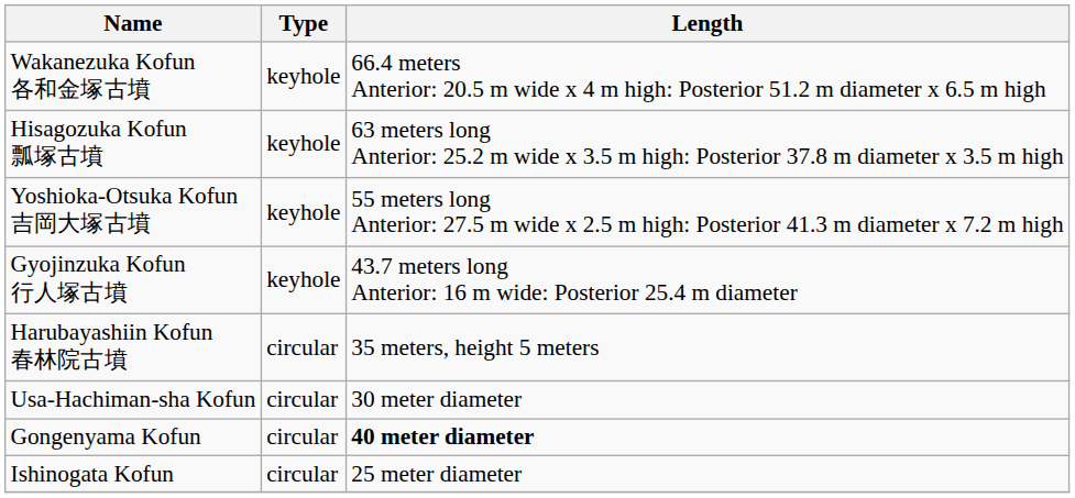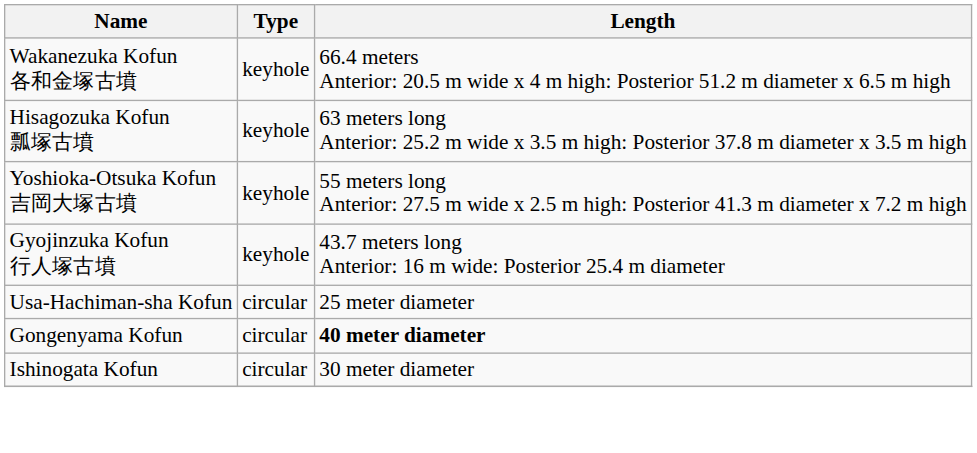 <table class="wikitable">
 <tr>
 <th>Name</th>
 <th>Type</th>
 <th>Length</th>
 </tr>
 <tr>
 <td>Wakanezuka Kofun<br>各和金塚古墳</td>
 <td>keyhole</td>
 <td>66.4 meters<br> Anterior: 20.5 m wide x 4 m high: Posterior 51.2 m diameter x 6.5 m high</td>
 </tr>
 <tr>
 <td>Hisagozuka Kofun<br>瓢塚古墳</td>
 <td>keyhole</td>
 <td>63 meters long<br>Anterior: 25.2 m wide x 3.5 m high: Posterior 37.8 m diameter x 3.5 m high</td>
 </tr>
 <tr>
 <td>Yoshioka-Otsuka Kofun <br>吉岡大塚古墳</td>
 <td>keyhole</td>
 <td>55 meters long<br>  Anterior: 27.5 m wide x 2.5 m high: Posterior 41.3 m diameter x 7.2 m high</td>
 </tr>
 <tr>
 <td>Gyojinzuka Kofun<br>行人塚古墳</td>
 <td>keyhole</td>
 <td>43.7 meters long<br> Anterior: 16 m wide: Posterior 25.4 m diameter</td>
 </tr>
 <tr>
-<td>Harubayashiin Kofun<br>春林院古墳</td>
-<td>circular</td>
-<td>35 meters, height 5 meters</td>
-</tr>
-<tr>
 <td>Usa-Hachiman-sha Kofun</td>
 <td>circular</td>
-<td>30 meter diameter</td>
+<td>25 meter diameter</td>
 </tr>
 <tr>
 <td>Gongenyama Kofun</td>
 <td>circular</td>
 <td><strong>40 meter diameter</strong></td>
 </tr>
 <tr>
 <td>Ishinogata Kofun</td>
 <td>circular</td>
-<td>25 meter diameter</td>
+<td>30 meter diameter</td>
 </tr>
 <tr>
 </tr>
 </table>
